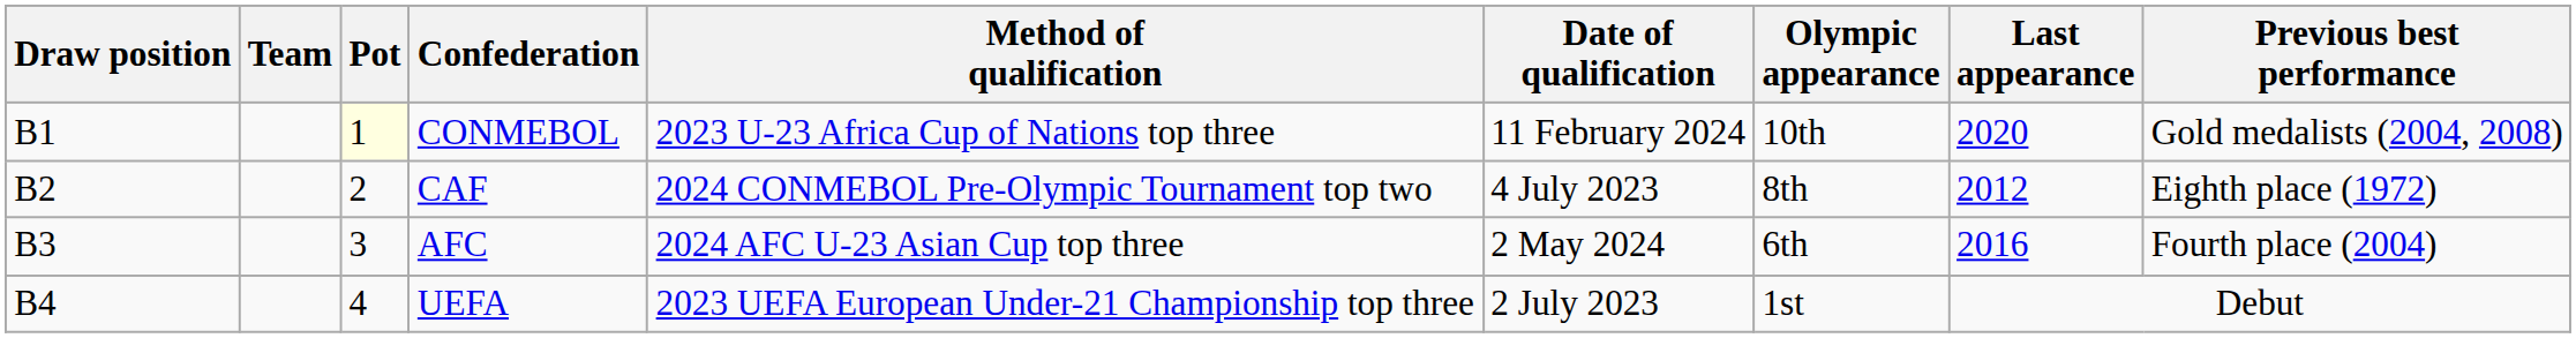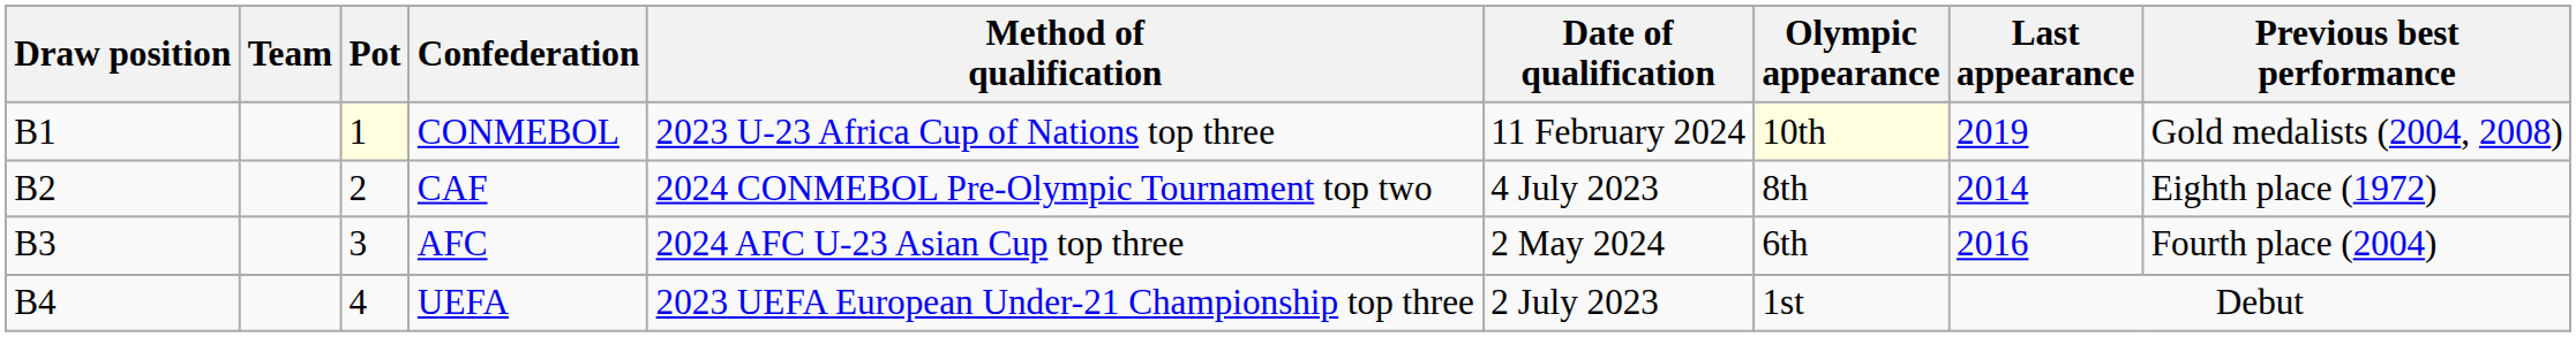 <table class="wikitable sortable">
 <tr>
 <th>Draw position</th>
 <th>Team</th>
 <th>Pot</th>
 <th>Confederation</th>
 <th>Method of<br>qualification</th>
 <th>Date of<br>qualification</th>
 <th>Olympic<br>appearance</th>
 <th>Last<br>appearance</th>
 <th>Previous best<br>performance</th>
 </tr>
 <tr>
 <td>B1</td>
 <td style=white-space:nowrap></td>
 <td style="background: lightyellow;">1</td>
 <td><a href='#'>CONMEBOL</a></td>
 <td><a href='#'>2023 U-23 Africa Cup of Nations</a> top three</td>
 <td>11 February 2024</td>
-<td data-sort-value="10">10th</td>
-<td><a href='#'>2020</a></td>
+<td data-sort-value="10" style="background: lightyellow;">10th</td>
+<td><a href='#'>2019</a></td>
 <td data-sort-value="1">Gold medalists (<a href='#'>2004</a>, <a href='#'>2008</a>)</td>
 </tr>
 <tr>
 <td>B2</td>
 <td style=white-space:nowrap></td>
 <td>2</td>
 <td><a href='#'>CAF</a></td>
 <td><a href='#'>2024 CONMEBOL Pre-Olympic Tournament</a> top two</td>
 <td>4 July 2023</td>
 <td data-sort-value="8">8th</td>
-<td><a href='#'>2012</a></td>
+<td><a href='#'>2014</a></td>
 <td data-sort-value="8">Eighth place (<a href='#'>1972</a>)</td>
 </tr>
 <tr>
 <td>B3</td>
 <td style=white-space:nowrap></td>
 <td>3</td>
 <td><a href='#'>AFC</a></td>
 <td><a href='#'>2024 AFC U-23 Asian Cup</a> top three</td>
 <td>2 May 2024</td>
 <td data-sort-value="6">6th</td>
 <td><a href='#'>2016</a></td>
 <td data-sort-value="4">Fourth place (<a href='#'>2004</a>)</td>
 </tr>
 <tr>
 <td>B4</td>
 <td style=white-space:nowrap></td>
 <td>4</td>
 <td><a href='#'>UEFA</a></td>
 <td><a href='#'>2023 UEFA European Under-21 Championship</a> top three</td>
 <td>2 July 2023</td>
 <td data-sort-value="1">1st</td>
 <td colspan=2 align=center>Debut</td>
 </tr>
 </table>
